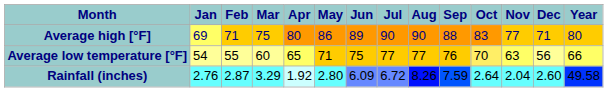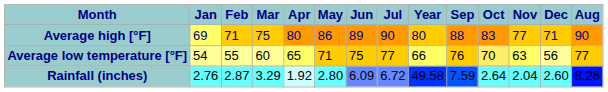 <table class="wikitable">
 <tr>
 <th style="background: #99CCCC; color:#000080;" height="17">Month</th>
 <th style="background: #99CCCC; color:#000080;">Jan</th>
 <th style="background: #99CCCC; color:#000080;">Feb</th>
 <th style="background: #99CCCC; color:#000080;">Mar</th>
 <th style="background: #99CCCC; color:#000080;">Apr</th>
 <th style="background: #99CCCC; color:#000080;">May</th>
 <th style="background: #99CCCC; color:#000080;">Jun</th>
 <th style="background: #99CCCC; color:#000080;">Jul</th>
-<th style="background: #99CCCC; color:#000080;">Aug</th>
+<th style="background: #99CCCC; color:#000080;">Year</th>
 <th style="background: #99CCCC; color:#000080;">Sep</th>
 <th style="background: #99CCCC; color:#000080;">Oct</th>
 <th style="background: #99CCCC; color:#000080;">Nov</th>
 <th style="background: #99CCCC; color:#000080;">Dec</th>
-<th style="background: #99CCCC; color:#000080;">Year</th>
+<th style="background: #99CCCC; color:#000080;">Aug</th>
 </tr>
 <tr>
 <th style="background: #99CCCC; color:#000080;">Average high [°F]</th>
 <td style="background: #FFff66; color:#000080;">69</td>
 <td style="background: #FFCC00; color:#000080;">71</td>
 <td style="background: #FFCC00; color:#000080;">75</td>
 <td style="background: #FF9900; color:#000080;">80</td>
 <td style="background: #FF9900; color:#000080;">86</td>
 <td style="background: #FF9900; color:#000080;">89</td>
 <td style="background: #FF9900; color:#000080;">90</td>
-<td style="background: #FF9900; color:#000080;">90</td>
+<td style="background: #FFCC00; color:#000080;">80</td>
 <td style="background: #FF9900; color:#000080;">88</td>
 <td style="background: #FF9900; color:#000080;">83</td>
 <td style="background: #FFCC00; color:#000080;">77</td>
 <td style="background: #FFCC00; color:#000080;">71</td>
-<td style="background: #FFCC00; color:#000080;">80</td>
+<td style="background: #FF9900; color:#000080;">90</td>
 </tr>
 <tr>
 <th style="background: #99CCCC; color:#000080;" height="16;">Average low temperature [°F]</th>
 <td style="background: #FFFF99; color: black;">54</td>
 <td style="background: #FFFF99; color: black;">55</td>
 <td style="background: #FFFF99; color: black;">60</td>
 <td style="background: #FFff66; color: black;">65</td>
 <td style="background: #FFCC00; color: black;">71</td>
 <td style="background: #FFCC00; color: black;">75</td>
 <td style="background: #FFCC00; color: black;">77</td>
-<td style="background: #FFCC00; color: black;">77</td>
+<td style="background: #FFff66; color: black;">66</td>
 <td style="background: #FFCC00; color: black;">76</td>
 <td style="background: #FFee66; color: black;">70</td>
 <td style="background: #FFFF66; color: black;">63</td>
 <td style="background: #FFFF99; color: black;">56</td>
-<td style="background: #FFff66; color: black;">66</td>
+<td style="background: #FFCC00; color: black;">77</td>
 </tr>
 <tr>
 <th style="background: #99CCCC; color:#000080;">Rainfall (inches)</th>
 <td style="background: #66FFFF;">2.76</td>
 <td style="background: #66FFFF;">2.87</td>
 <td style="background: #66FFFF;">3.29</td>
 <td style="background: #ccffff;">1.92</td>
 <td style="background: #66FFFF;">2.80</td>
 <td style="background: #6688FF;">6.09</td>
 <td style="background: #6688FF;">6.72</td>
-<td style="background: #0011FF;">8.26</td>
+<td style="background: #0033FF;">49.58</td>
 <td style="background: #0055FF;">7.59</td>
 <td style="background: #66FFFF;">2.64</td>
 <td style="background: #66FFFF;">2.04</td>
 <td style="background: #66FFFF;">2.60</td>
-<td style="background: #0033FF;">49.58</td>
+<td style="background: #0011FF;">8.26</td>
 </tr>
 </table>
